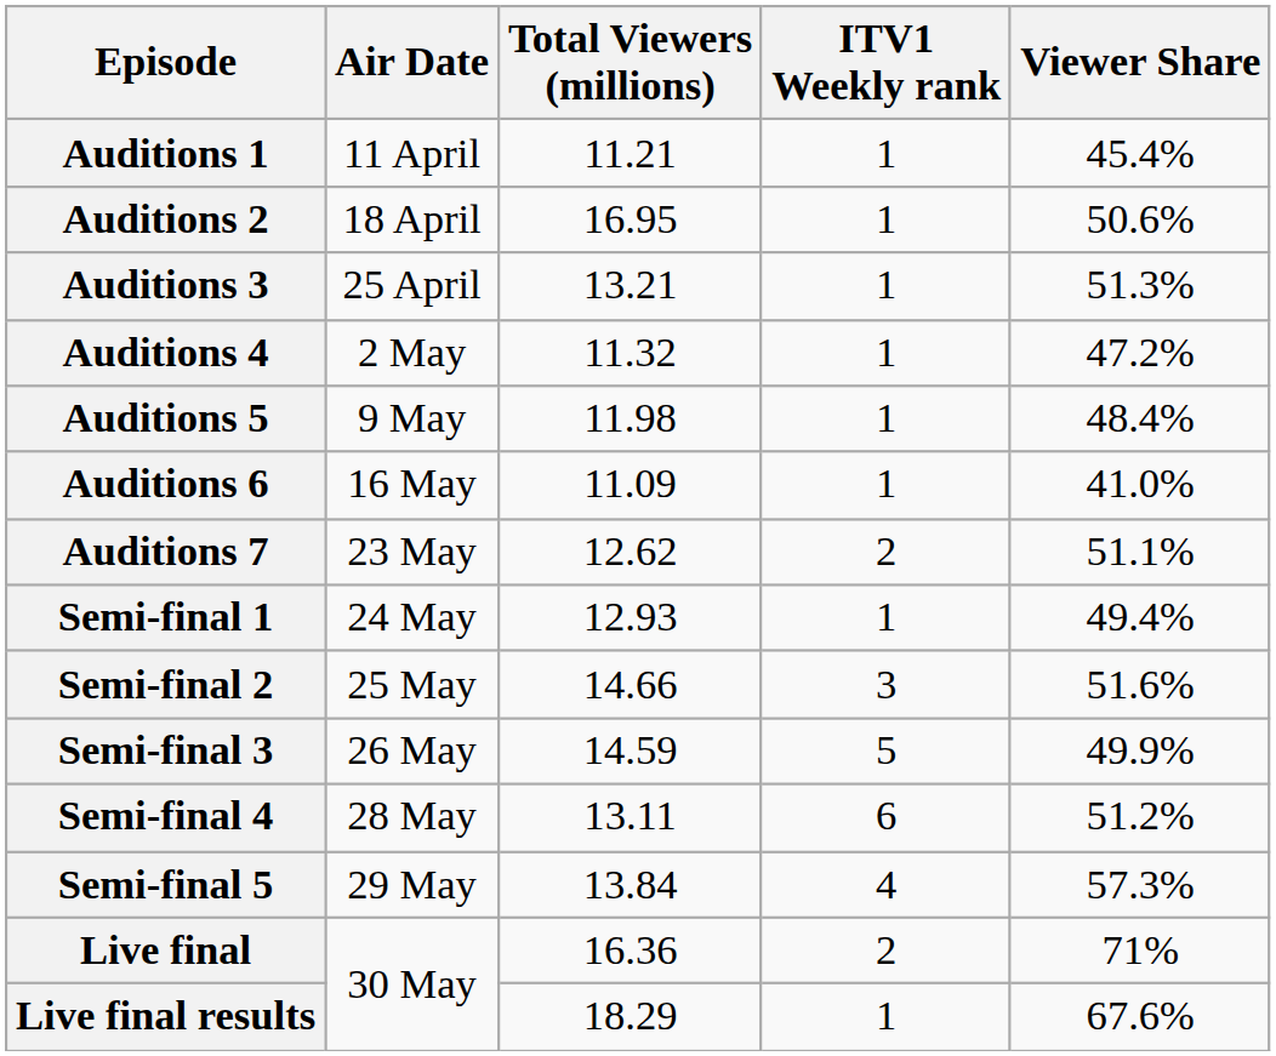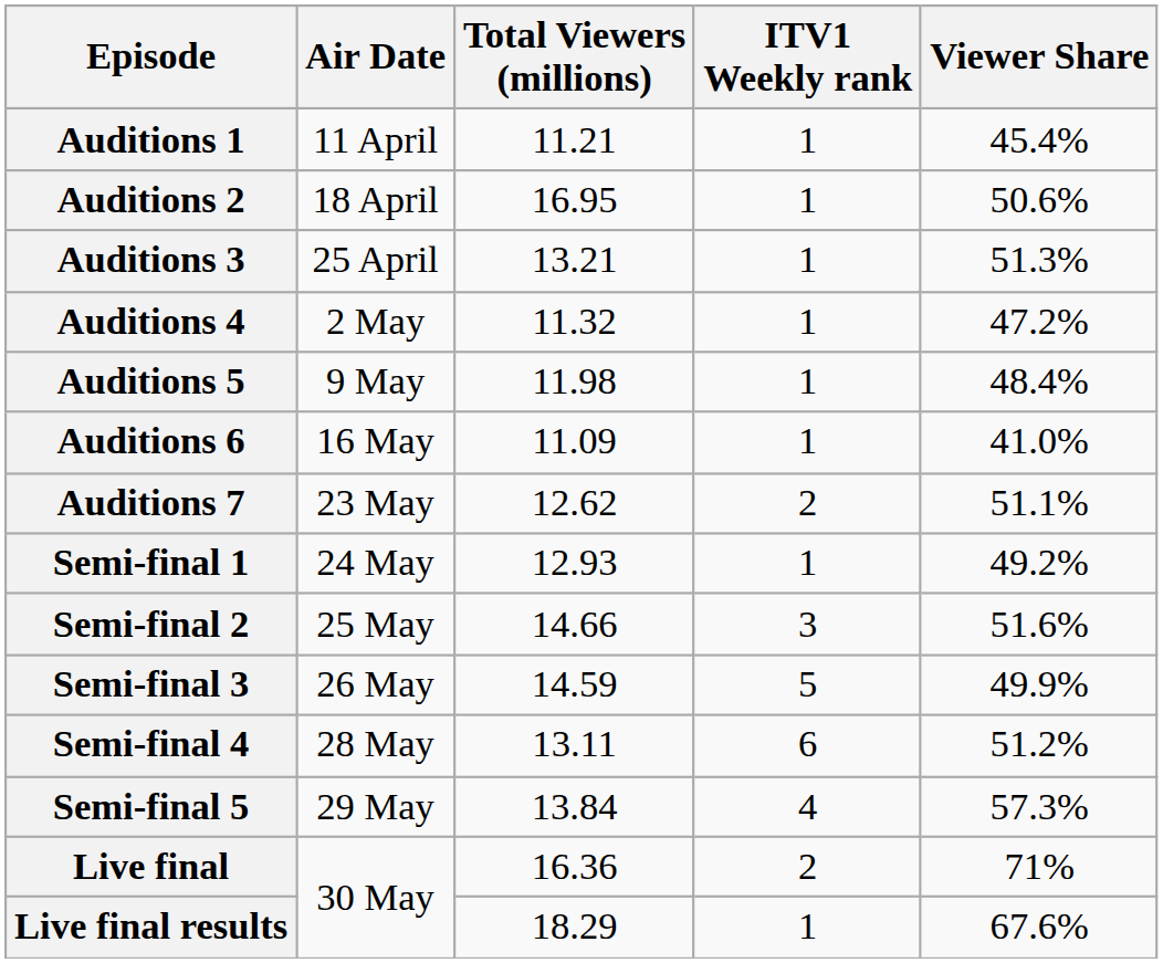 <table class="wikitable sortable" style="text-align:center;">
 <tr>
 <th>Episode</th>
 <th>Air Date</th>
 <th>Total Viewers<br>(millions) </th>
 <th>ITV1<br>Weekly rank </th>
 <th>Viewer Share</th>
 </tr>
 <tr>
 <th scope="row"><strong>Auditions 1</strong></th>
 <td>11 April</td>
 <td>11.21</td>
 <td>1</td>
 <td>45.4% </td>
 </tr>
 <tr>
 <th scope="row"><strong>Auditions 2</strong></th>
 <td>18 April</td>
 <td>16.95</td>
 <td>1</td>
 <td>50.6% </td>
 </tr>
 <tr>
 <th scope="row"><strong>Auditions 3</strong></th>
 <td>25 April</td>
 <td>13.21</td>
 <td>1</td>
 <td>51.3% </td>
 </tr>
 <tr>
 <th scope="row"><strong>Auditions 4</strong></th>
 <td>2 May</td>
 <td>11.32</td>
 <td>1</td>
 <td>47.2% </td>
 </tr>
 <tr>
 <th scope="row"><strong>Auditions 5</strong></th>
 <td>9 May</td>
 <td>11.98</td>
 <td>1</td>
 <td>48.4% </td>
 </tr>
 <tr>
 <th scope="row"><strong>Auditions 6</strong></th>
 <td>16 May</td>
 <td>11.09</td>
 <td>1</td>
 <td>41.0% </td>
 </tr>
 <tr>
 <th scope="row"><strong>Auditions 7</strong></th>
 <td>23 May</td>
 <td>12.62</td>
 <td>2</td>
 <td>51.1% </td>
 </tr>
 <tr>
 <th scope="row"><strong>Semi-final 1</strong></th>
 <td>24 May</td>
 <td>12.93</td>
 <td>1</td>
-<td>49.4% </td>
+<td>49.2% </td>
 </tr>
 <tr>
 <th scope="row"><strong>Semi-final 2</strong></th>
 <td>25 May</td>
 <td>14.66</td>
 <td>3</td>
 <td>51.6% </td>
 </tr>
 <tr>
 <th scope="row"><strong>Semi-final 3</strong></th>
 <td>26 May</td>
 <td>14.59</td>
 <td>5</td>
 <td>49.9% </td>
 </tr>
 <tr>
 <th scope="row"><strong>Semi-final 4</strong></th>
 <td>28 May</td>
 <td>13.11</td>
 <td>6</td>
 <td>51.2% </td>
 </tr>
 <tr>
 <th scope="row"><strong>Semi-final 5</strong></th>
 <td>29 May</td>
 <td>13.84</td>
 <td>4</td>
 <td>57.3% </td>
 </tr>
 <tr>
 <th scope="row"><strong>Live final</strong></th>
 <td rowspan=2>30 May</td>
 <td>16.36</td>
 <td>2</td>
 <td>71% </td>
 </tr>
 <tr>
 <th scope="row"><strong>Live final results</strong></th>
 <td>18.29</td>
 <td>1</td>
 <td>67.6%</td>
 </tr>
 </table>
